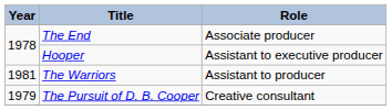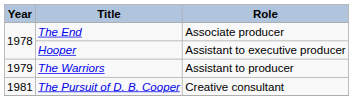 <table class="wikitable" style="font-size:95%;">
 <tr>
 <th style="background:#B0C4DE;">Year</th>
 <th style="background:#B0C4DE;">Title</th>
 <th style="background:#B0C4DE;">Role</th>
 </tr>
 <tr>
 <td rowspan=2>1978</td>
 <td><em><a href='#'>The End</a></em></td>
 <td>Associate producer</td>
 </tr>
 <tr>
 <td><em><a href='#'>Hooper</a></em></td>
 <td>Assistant to executive producer</td>
 </tr>
 <tr>
-<td>1981</td>
+<td>1979</td>
 <td><em><a href='#'>The Warriors</a></em></td>
 <td>Assistant to producer</td>
 </tr>
 <tr>
-<td>1979</td>
+<td>1981</td>
 <td><em><a href='#'>The Pursuit of D. B. Cooper</a></em></td>
 <td>Creative consultant</td>
 </tr>
 <tr>
 </tr>
 </table>
